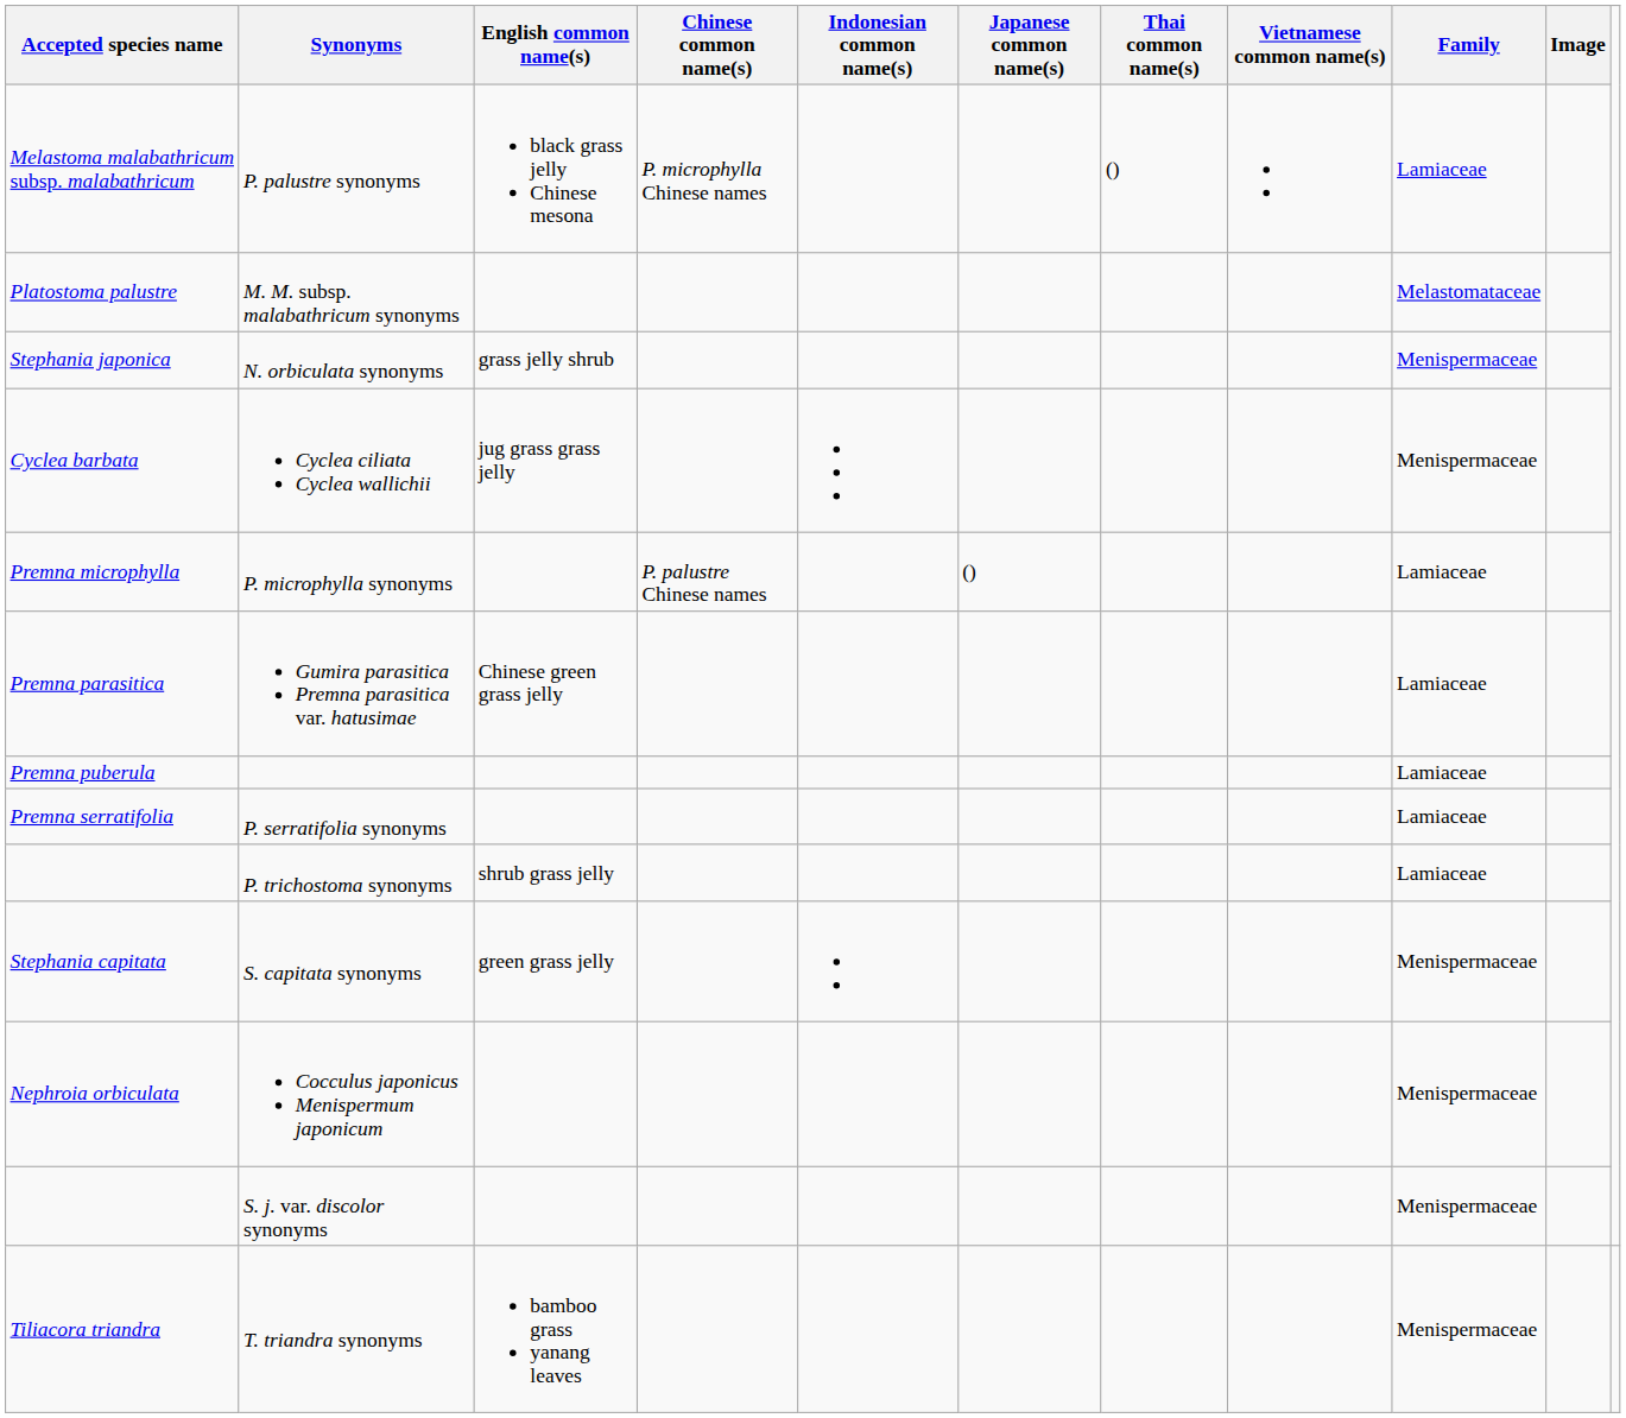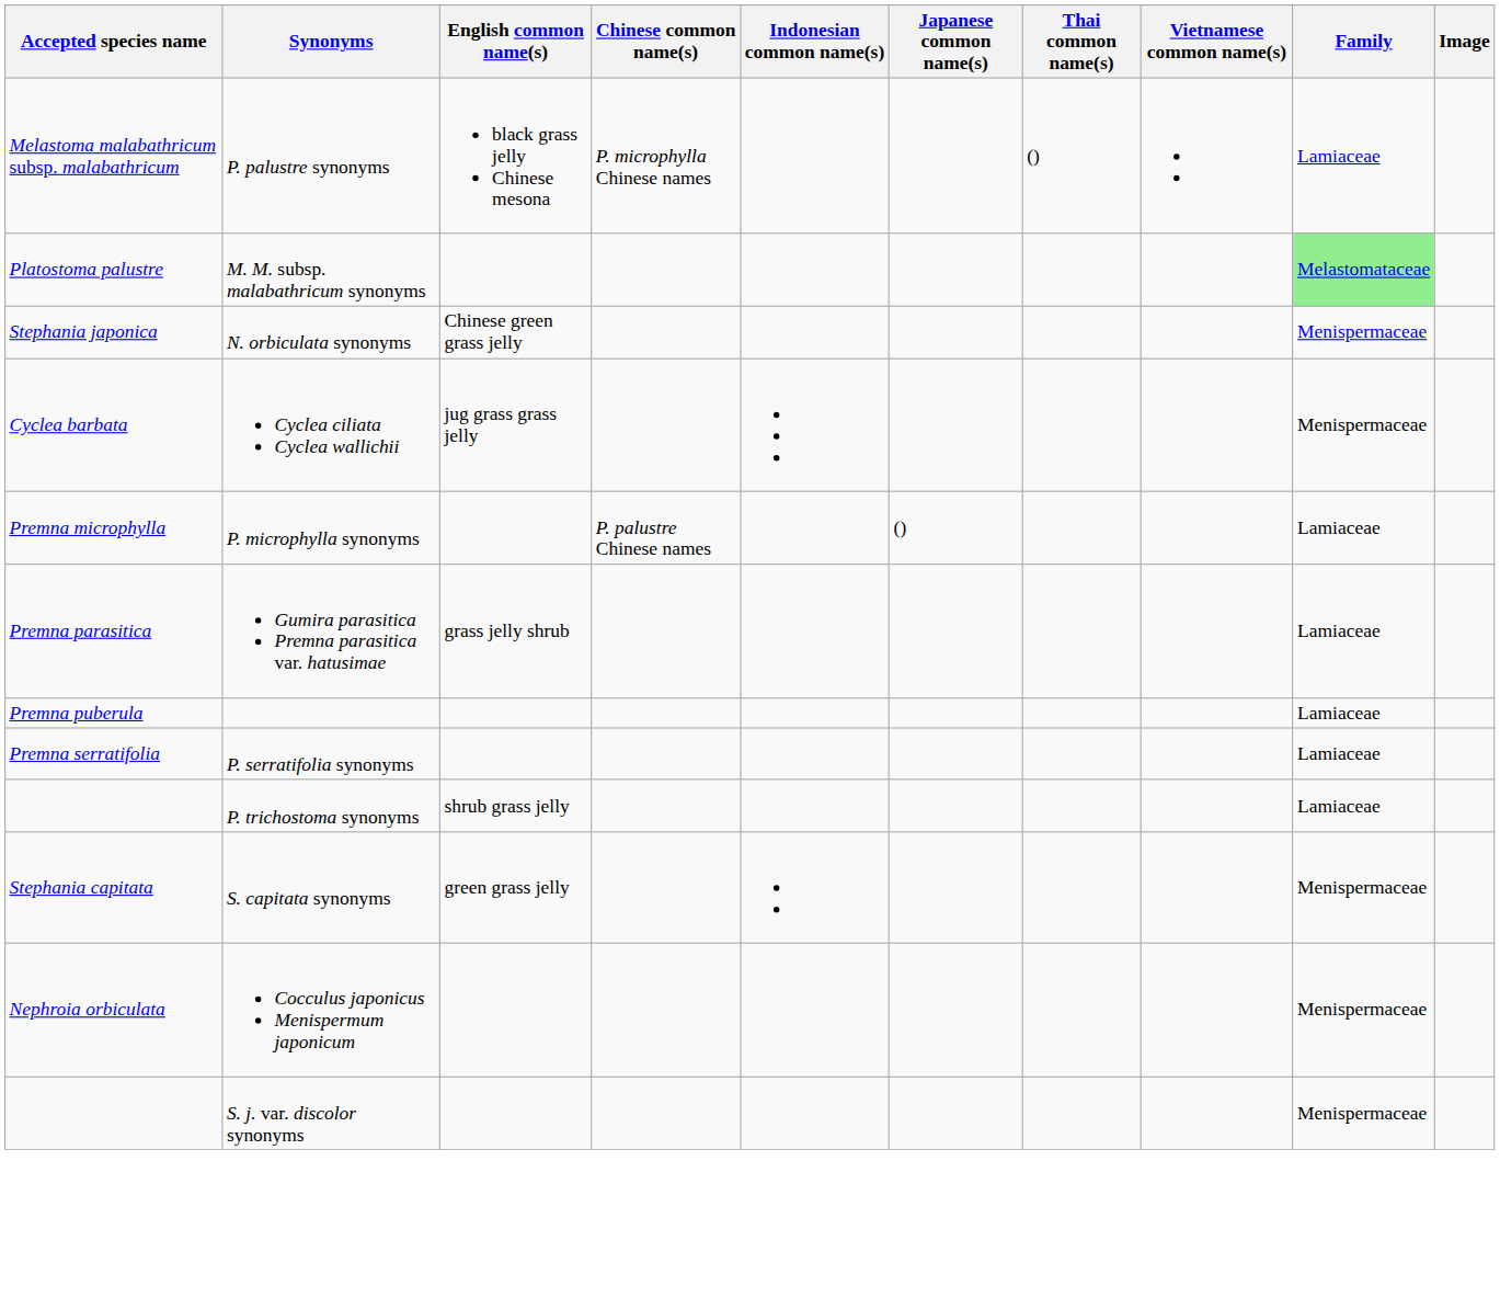 <table class="wikitable collapsible sortable">
 <tr>
 <th><a href='#'>Accepted</a> species name</th>
 <th><a href='#'>Synonyms</a></th>
 <th>English <a href='#'>common name</a>(s)</th>
 <th><a href='#'>Chinese</a> common name(s)</th>
 <th><a href='#'>Indonesian</a> common name(s)</th>
 <th><a href='#'>Japanese</a> common name(s)</th>
 <th><a href='#'>Thai</a> common name(s)</th>
 <th><a href='#'>Vietnamese</a> common name(s)</th>
 <th><a href='#'>Family</a></th>
 <th>Image</th>
 </tr>
 <tr>
 <td><a href='#'><em>Melastoma malabathricum</em> subsp. <em>malabathricum</em></a></td>
 <td><br><em>P. palustre</em> synonyms</td>
 <td><br><ul><li>black grass jelly</li><li>Chinese mesona</li></ul></td>
 <td><br><em>P. microphylla</em> Chinese names</td>
 <td></td>
 <td></td>
 <td> ()</td>
 <td><br><ul><li></li><li></li></ul></td>
 <td><a href='#'>Lamiaceae</a></td>
 <td></td>
 </tr>
 <tr>
 <td><em><a href='#'>Platostoma palustre</a></em></td>
 <td><br><em>M. M.</em> subsp. <em>malabathricum</em> synonyms</td>
 <td></td>
 <td></td>
 <td></td>
 <td></td>
 <td></td>
 <td></td>
-<td><a href='#'>Melastomataceae</a></td>
+<td style="background: lightgreen;"><a href='#'>Melastomataceae</a></td>
 <td></td>
 </tr>
 <tr>
 <td><em><a href='#'>Stephania japonica</a></em></td>
 <td><br><em>N. orbiculata</em> synonyms</td>
-<td>grass jelly shrub</td>
+<td>Chinese green grass jelly</td>
 <td></td>
 <td></td>
 <td></td>
 <td></td>
 <td></td>
 <td><a href='#'>Menispermaceae</a></td>
 <td></td>
 </tr>
 <tr>
 <td><em><a href='#'>Cyclea barbata</a></em></td>
 <td><br><ul><li><em>Cyclea ciliata</em></li><li><em>Cyclea wallichii</em></li></ul></td>
 <td>jug grass grass jelly</td>
 <td></td>
 <td><br><ul><li></li><li></li><li></li></ul></td>
 <td></td>
 <td></td>
 <td></td>
 <td>Menispermaceae</td>
 <td></td>
 </tr>
 <tr>
 <td><em><a href='#'>Premna microphylla</a></em></td>
 <td><br><em>P. microphylla</em> synonyms</td>
 <td></td>
 <td><br><em>P. palustre</em> Chinese names</td>
 <td></td>
 <td> ()</td>
 <td></td>
 <td></td>
 <td>Lamiaceae</td>
 <td></td>
 </tr>
 <tr>
 <td><em><a href='#'>Premna parasitica</a></em></td>
 <td><br><ul><li><em>Gumira parasitica</em></li><li><em>Premna parasitica</em> var. <em>hatusimae</em></li></ul></td>
-<td>Chinese green grass jelly</td>
+<td>grass jelly shrub</td>
 <td></td>
 <td></td>
 <td></td>
 <td></td>
 <td></td>
 <td>Lamiaceae</td>
 <td></td>
 </tr>
 <tr>
 <td><em><a href='#'>Premna puberula</a></em></td>
 <td></td>
 <td></td>
 <td></td>
 <td></td>
 <td></td>
 <td></td>
 <td></td>
 <td>Lamiaceae</td>
 <td></td>
 </tr>
 <tr>
 <td><em><a href='#'>Premna serratifolia</a></em></td>
 <td><br><em>P. serratifolia</em> synonyms</td>
 <td></td>
 <td></td>
 <td></td>
 <td></td>
 <td></td>
 <td></td>
 <td>Lamiaceae</td>
 <td></td>
 </tr>
 <tr>
 <td><em></em></td>
 <td><br><em>P. trichostoma</em> synonyms</td>
 <td>shrub grass jelly</td>
 <td></td>
 <td></td>
 <td></td>
 <td></td>
 <td></td>
 <td>Lamiaceae</td>
 <td></td>
 </tr>
 <tr>
 <td><em><a href='#'>Stephania capitata</a></em></td>
 <td><br><em>S. capitata</em> synonyms</td>
 <td>green grass jelly</td>
 <td></td>
 <td><br><ul><li></li><li></li></ul></td>
 <td></td>
 <td></td>
 <td></td>
 <td>Menispermaceae</td>
 <td></td>
 </tr>
 <tr>
 <td><em><a href='#'>Nephroia orbiculata</a></em></td>
 <td><br><ul><li><em>Cocculus japonicus</em></li><li><em>Menispermum japonicum</em></li></ul></td>
 <td></td>
 <td></td>
 <td></td>
 <td></td>
 <td></td>
 <td></td>
 <td>Menispermaceae</td>
 <td></td>
 </tr>
 <tr>
 <td></td>
 <td><br><em>S. j.</em> var. <em>discolor</em> synonyms</td>
 <td></td>
 <td></td>
 <td></td>
 <td></td>
 <td></td>
 <td></td>
 <td>Menispermaceae</td>
 <td></td>
 </tr>
-<tr>
-<td><em><a href='#'>Tiliacora triandra</a></em></td>
-<td><br><em>T. triandra</em> synonyms</td>
-<td><br><ul><li>bamboo grass</li><li>yanang leaves</li></ul></td>
-<td></td>
-<td></td>
-<td></td>
-<td></td>
-<td></td>
-<td>Menispermaceae</td>
-<td></td>
-<td></td>
-</tr>
 </table>
